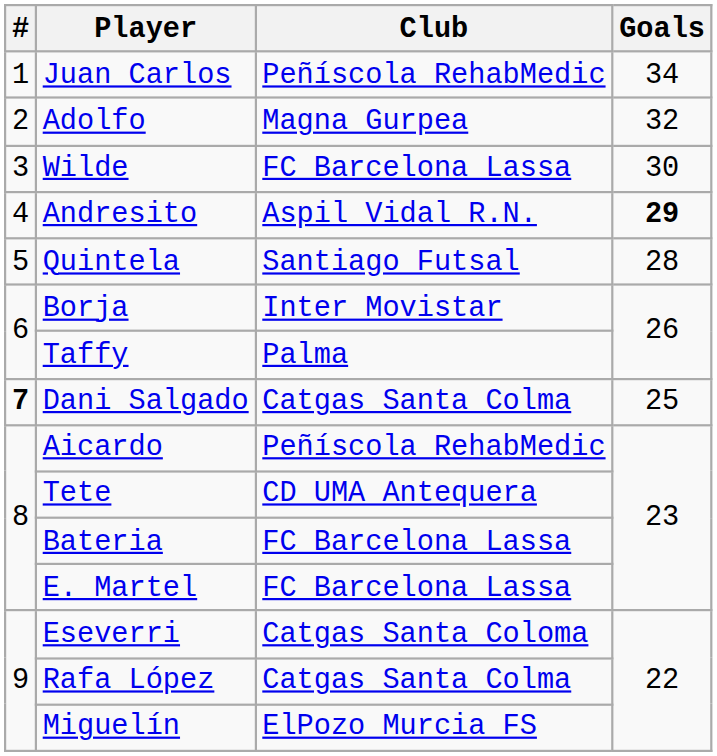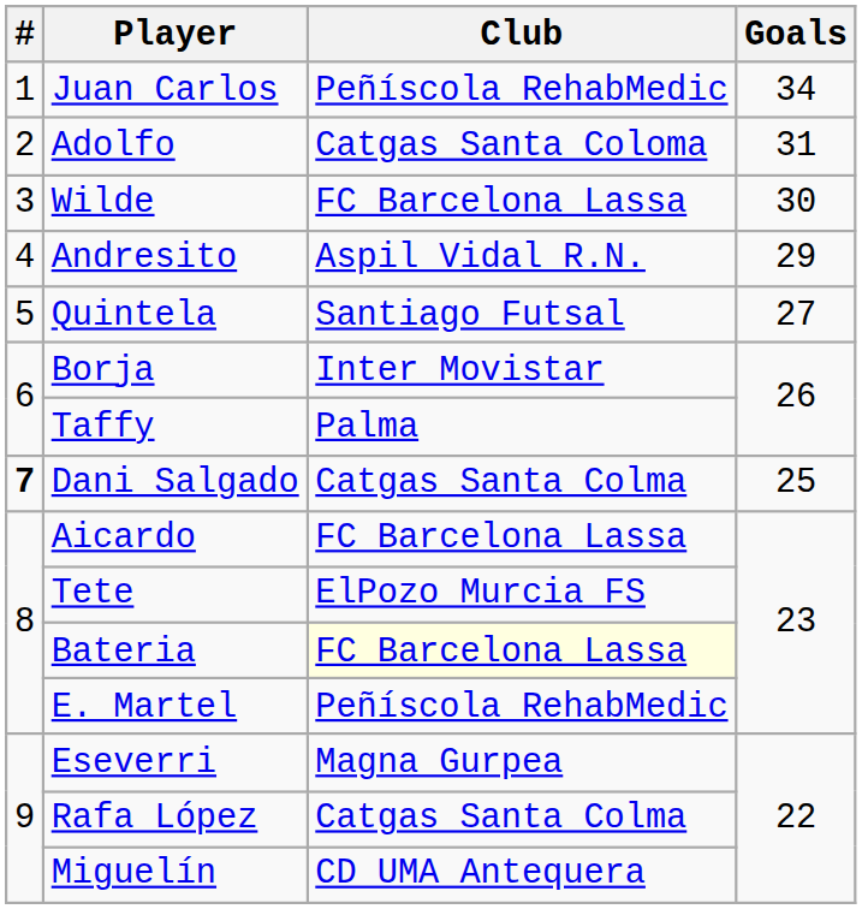 <table class="wikitable sortable" style="text-align:center">
 <tr>
 <th>#</th>
 <th>Player</th>
 <th>Club</th>
 <th>Goals</th>
 </tr>
 <tr>
 <td>1</td>
 <td align="left"> <a href='#'>Juan Carlos</a></td>
 <td align="left"><a href='#'>Peñíscola RehabMedic</a></td>
 <td>34</td>
 </tr>
 <tr>
 <td>2</td>
 <td align="left"> <a href='#'>Adolfo</a></td>
-<td align="left"><a href='#'>Magna Gurpea</a></td>
-<td>32</td>
+<td align="left"><a href='#'>Catgas Santa Coloma</a></td>
+<td>31</td>
 </tr>
 <tr>
 <td>3</td>
 <td align="left"> <a href='#'>Wilde</a></td>
 <td align="left"><a href='#'>FC Barcelona Lassa</a></td>
 <td>30</td>
 </tr>
 <tr>
 <td>4</td>
 <td align="left"> <a href='#'>Andresito</a></td>
 <td align="left"><a href='#'>Aspil Vidal R.N.</a></td>
-<td><strong>29</strong></td>
+<td>29</td>
 </tr>
 <tr>
 <td>5</td>
 <td align="left"> <a href='#'>Quintela</a></td>
 <td align="left"><a href='#'>Santiago Futsal</a></td>
-<td>28</td>
+<td>27</td>
 </tr>
 <tr>
 <td rowspan="2">6</td>
 <td align="left"> <a href='#'>Borja</a></td>
 <td align="left"><a href='#'>Inter Movistar</a></td>
 <td rowspan="2">26</td>
 </tr>
 <tr>
 <td align="left"> <a href='#'>Taffy</a></td>
 <td align="left"><a href='#'>Palma</a></td>
 </tr>
 <tr>
 <td><strong>7</strong></td>
 <td align="left"> <a href='#'>Dani Salgado</a></td>
 <td align="left"><a href='#'>Catgas Santa Colma</a></td>
 <td>25</td>
 </tr>
 <tr>
 <td rowspan="4">8</td>
 <td align="left"> <a href='#'>Aicardo</a></td>
-<td align="left"><a href='#'>Peñíscola RehabMedic</a></td>
+<td align="left"><a href='#'>FC Barcelona Lassa</a></td>
 <td rowspan="4">23</td>
 </tr>
 <tr>
 <td align="left"> <a href='#'>Tete</a></td>
-<td align="left"><a href='#'>CD UMA Antequera</a></td>
+<td align="left"><a href='#'>ElPozo Murcia FS</a></td>
 </tr>
 <tr>
 <td align="left"> <a href='#'>Bateria</a></td>
-<td align="left"><a href='#'>FC Barcelona Lassa</a></td>
+<td align="left" style="background: lightyellow;"><a href='#'>FC Barcelona Lassa</a></td>
 </tr>
 <tr>
 <td align="left"> <a href='#'>E. Martel</a></td>
-<td align="left"><a href='#'>FC Barcelona Lassa</a></td>
+<td align="left"><a href='#'>Peñíscola RehabMedic</a></td>
 </tr>
 <tr>
 <td rowspan="3">9</td>
 <td align="left"> <a href='#'>Eseverri</a></td>
-<td align="left"><a href='#'>Catgas Santa Coloma</a></td>
+<td align="left"><a href='#'>Magna Gurpea</a></td>
 <td rowspan="3">22</td>
 </tr>
 <tr>
 <td align="left"> <a href='#'>Rafa López</a></td>
 <td align="left"><a href='#'>Catgas Santa Colma</a></td>
 </tr>
 <tr>
 <td align="left"> <a href='#'>Miguelín</a></td>
-<td align="left"><a href='#'>ElPozo Murcia FS</a></td>
+<td align="left"><a href='#'>CD UMA Antequera</a></td>
 </tr>
 </table>
